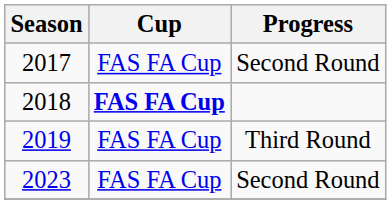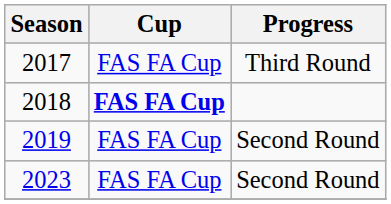 <table class="wikitable" style="text-align: center">
 <tr>
 <th>Season</th>
 <th>Cup</th>
 <th>Progress</th>
 </tr>
 <tr>
 <td>2017</td>
 <td><a href='#'>FAS FA Cup</a></td>
-<td>Second Round</td>
+<td>Third Round</td>
 </tr>
 <tr>
 <td>2018</td>
 <td><strong><a href='#'>FAS FA Cup</a></strong></td>
 <td></td>
 </tr>
 <tr>
 <td><a href='#'>2019</a></td>
 <td><a href='#'>FAS FA Cup</a></td>
-<td>Third Round</td>
+<td>Second Round</td>
 </tr>
 <tr>
 <td><a href='#'>2023</a></td>
 <td><a href='#'>FAS FA Cup</a></td>
 <td>Second Round</td>
 </tr>
 <tr>
 </tr>
 </table>
